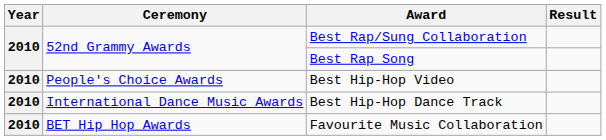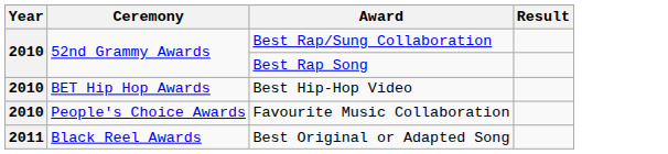 <table class="wikitable">
 <tr>
 <th scope="col">Year</th>
 <th scope="col">Ceremony</th>
 <th scope="col">Award</th>
 <th scope="col">Result</th>
 </tr>
 <tr>
 <th scope="row" rowspan="2">2010</th>
 <td rowspan="2"><a href='#'>52nd Grammy Awards</a></td>
 <td><a href='#'>Best Rap/Sung Collaboration</a></td>
 <td></td>
 </tr>
 <tr>
 <td><a href='#'>Best Rap Song</a></td>
 <td></td>
 </tr>
 <tr>
 <th scope="row">2010</th>
-<td><a href='#'>People's Choice Awards</a></td>
+<td><a href='#'>BET Hip Hop Awards</a></td>
 <td>Best Hip-Hop Video</td>
 <td></td>
 </tr>
 <tr>
 <th scope="row">2010</th>
-<td><a href='#'>International Dance Music Awards</a></td>
-<td>Best Hip-Hop Dance Track</td>
+<td><a href='#'>People's Choice Awards</a></td>
+<td>Favourite Music Collaboration</td>
 <td></td>
 </tr>
 <tr>
-<th scope="row">2010</th>
-<td><a href='#'>BET Hip Hop Awards</a></td>
-<td>Favourite Music Collaboration</td>
+<th scope="row">2011</th>
+<td><a href='#'>Black Reel Awards</a></td>
+<td>Best Original or Adapted Song</td>
 <td></td>
 </tr>
 </table>
